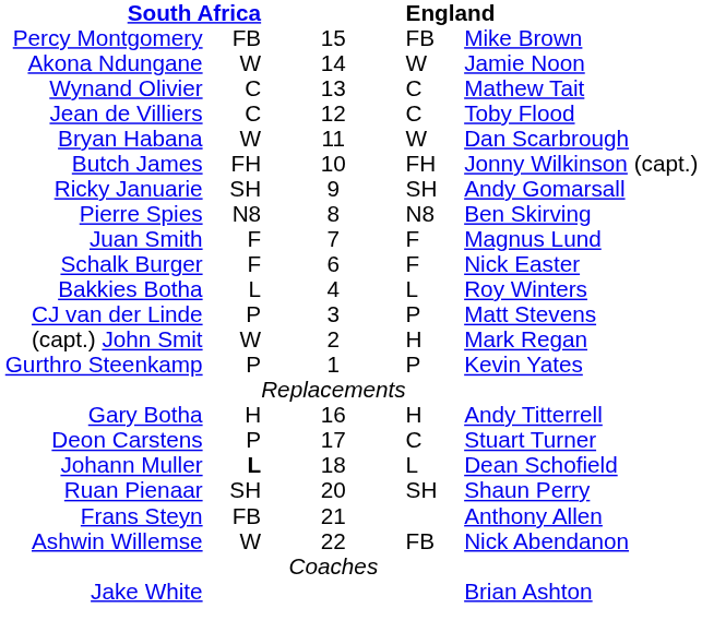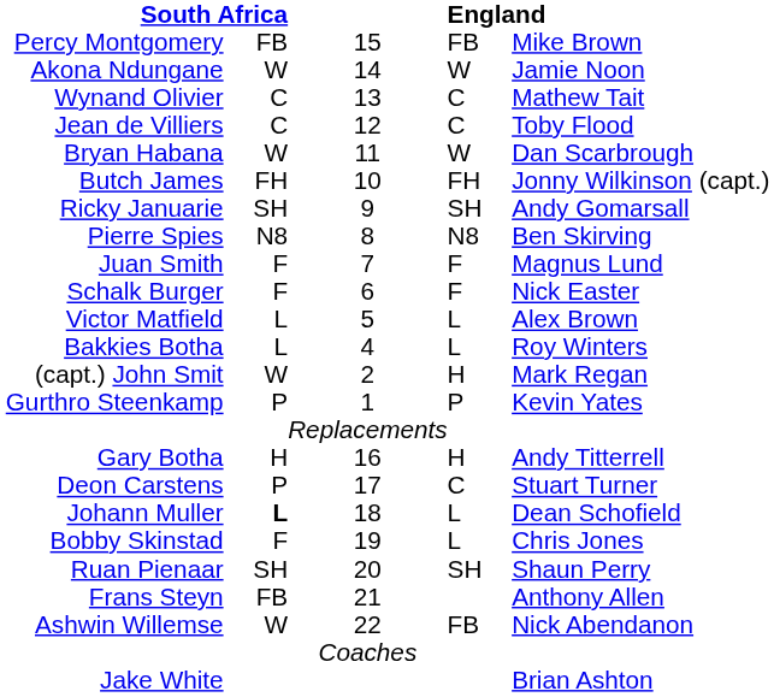 <table width="100%" style="font-size: 90%; " cellspacing="0" cellpadding="0" align=center>
 <tr>
 <td width=41%; text-align=right></td>
 <td width=3%; text-align:right></td>
 <td width=4%; text-align:center></td>
 <td width=3%; text-align:left></td>
 <td width=49%; text-align:left></td>
 </tr>
 <tr>
 <td colspan=2; align=right><strong><a href='#'>South Africa</a></strong></td>
 <td></td>
 <td colspan=2;><strong>England</strong></td>
 </tr>
 <tr>
 <td align=right><a href='#'>Percy Montgomery</a></td>
 <td align=right>FB</td>
 <td align=center>15</td>
 <td>FB</td>
 <td><a href='#'>Mike Brown</a></td>
 </tr>
 <tr>
 <td align=right><a href='#'>Akona Ndungane</a></td>
 <td align=right>W</td>
 <td align=center>14</td>
 <td>W</td>
 <td><a href='#'>Jamie Noon</a></td>
 </tr>
 <tr>
 <td align=right><a href='#'>Wynand Olivier</a></td>
 <td align=right>C</td>
 <td align=center>13</td>
 <td>C</td>
 <td><a href='#'>Mathew Tait</a></td>
 </tr>
 <tr>
 <td align=right><a href='#'>Jean de Villiers</a></td>
 <td align=right>C</td>
 <td align=center>12</td>
 <td>C</td>
 <td><a href='#'>Toby Flood</a></td>
 </tr>
 <tr>
 <td align=right> <a href='#'>Bryan Habana</a></td>
 <td align=right>W</td>
 <td align=center>11</td>
 <td>W</td>
 <td><a href='#'>Dan Scarbrough</a></td>
 </tr>
 <tr>
 <td align=right><a href='#'>Butch James</a></td>
 <td align=right>FH</td>
 <td align=center>10</td>
 <td>FH</td>
 <td><a href='#'>Jonny Wilkinson</a> (capt.)</td>
 </tr>
 <tr>
 <td align=right><a href='#'>Ricky Januarie</a></td>
 <td align=right>SH</td>
 <td align=center>9</td>
 <td>SH</td>
 <td><a href='#'>Andy Gomarsall</a></td>
 </tr>
 <tr>
 <td align=right><a href='#'>Pierre Spies</a></td>
 <td align=right>N8</td>
 <td align=center>8</td>
 <td>N8</td>
 <td><a href='#'>Ben Skirving</a></td>
 </tr>
 <tr>
 <td align=right><a href='#'>Juan Smith</a></td>
 <td align=right>F</td>
 <td align=center>7</td>
 <td>F</td>
 <td><a href='#'>Magnus Lund</a></td>
 </tr>
 <tr>
 <td align=right><a href='#'>Schalk Burger</a></td>
 <td align=right>F</td>
 <td align=center>6</td>
 <td>F</td>
 <td><a href='#'>Nick Easter</a></td>
 </tr>
 <tr>
+<td align=right><a href='#'>Victor Matfield</a></td>
+<td align=right>L</td>
+<td align=center>5</td>
+<td>L</td>
+<td><a href='#'>Alex Brown</a></td>
+</tr>
+<tr>
 <td align=right><a href='#'>Bakkies Botha</a></td>
 <td align=right>L</td>
 <td align=center>4</td>
 <td>L</td>
 <td><a href='#'>Roy Winters</a></td>
-</tr>
-<tr>
-<td align=right><a href='#'>CJ van der Linde</a></td>
-<td align=right>P</td>
-<td align=center>3</td>
-<td>P</td>
-<td><a href='#'>Matt Stevens</a></td>
 </tr>
 <tr>
 <td align=right>(capt.) <a href='#'>John Smit</a></td>
 <td align=right>W</td>
 <td align=center>2</td>
 <td>H</td>
 <td><a href='#'>Mark Regan</a></td>
 </tr>
 <tr>
 <td align=right><a href='#'>Gurthro Steenkamp</a></td>
 <td align=right>P</td>
 <td align=center>1</td>
 <td>P</td>
 <td><a href='#'>Kevin Yates</a></td>
 </tr>
 <tr>
 <td></td>
 <td></td>
 <td align=center><em>Replacements</em></td>
 <td></td>
 <td></td>
 </tr>
 <tr>
 <td align=right> <a href='#'>Gary Botha</a></td>
 <td align=right>H</td>
 <td align=center>16</td>
 <td>H</td>
 <td><a href='#'>Andy Titterrell</a> </td>
 </tr>
 <tr>
 <td align=right> <a href='#'>Deon Carstens</a></td>
 <td align=right>P</td>
 <td align=center>17</td>
 <td>C</td>
 <td><a href='#'>Stuart Turner</a> </td>
 </tr>
 <tr>
 <td align=right> <a href='#'>Johann Muller</a></td>
 <td align=right><strong>L</strong></td>
 <td align=center>18</td>
 <td>L</td>
 <td><a href='#'>Dean Schofield</a> </td>
 </tr>
 <tr>
+<td align=right> <a href='#'>Bobby Skinstad</a></td>
+<td align=right>F</td>
+<td align=center>19</td>
+<td>L</td>
+<td><a href='#'>Chris Jones</a> </td>
+</tr>
+<tr>
 <td align=right> <a href='#'>Ruan Pienaar</a></td>
 <td align=right>SH</td>
 <td align=center>20</td>
 <td>SH</td>
 <td><a href='#'>Shaun Perry</a> </td>
 </tr>
 <tr>
 <td align=right> <a href='#'>Frans Steyn</a></td>
 <td align=right>FB</td>
 <td align=center>21</td>
 <td></td>
 <td><a href='#'>Anthony Allen</a></td>
 </tr>
 <tr>
 <td align=right> <a href='#'>Ashwin Willemse</a></td>
 <td align=right>W</td>
 <td align=center>22</td>
 <td>FB</td>
 <td><a href='#'>Nick Abendanon</a> </td>
 </tr>
 <tr>
 <td></td>
 <td></td>
 <td align=center><em>Coaches</em></td>
 <td></td>
 <td></td>
 </tr>
 <tr>
 <td align=right><a href='#'>Jake White</a> </td>
 <td></td>
 <td></td>
 <td></td>
 <td> <a href='#'>Brian Ashton</a></td>
 </tr>
 </table>
